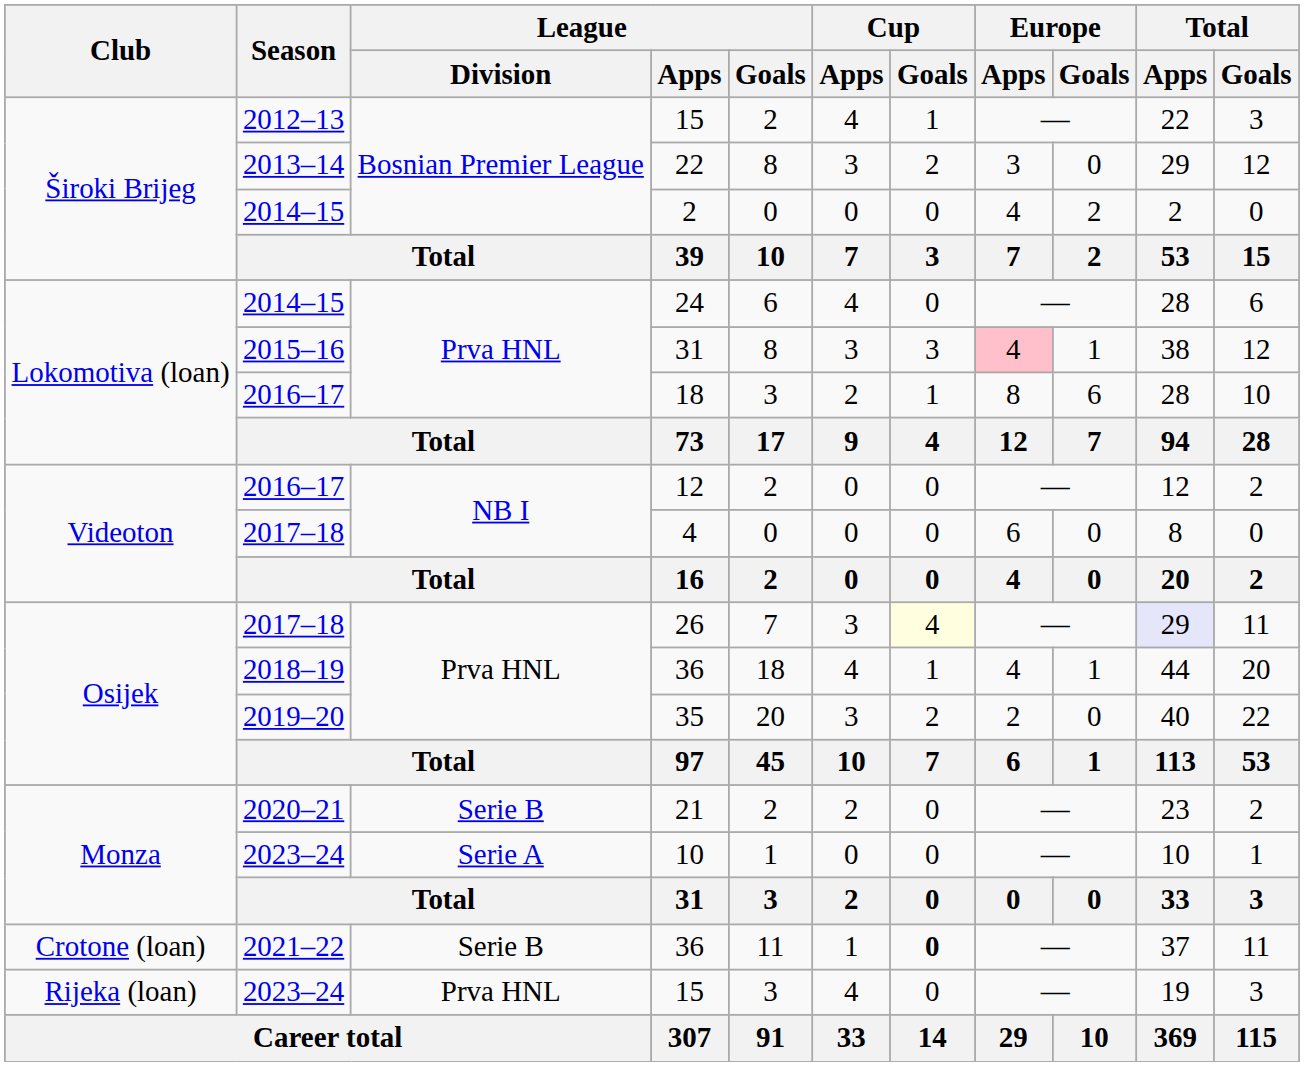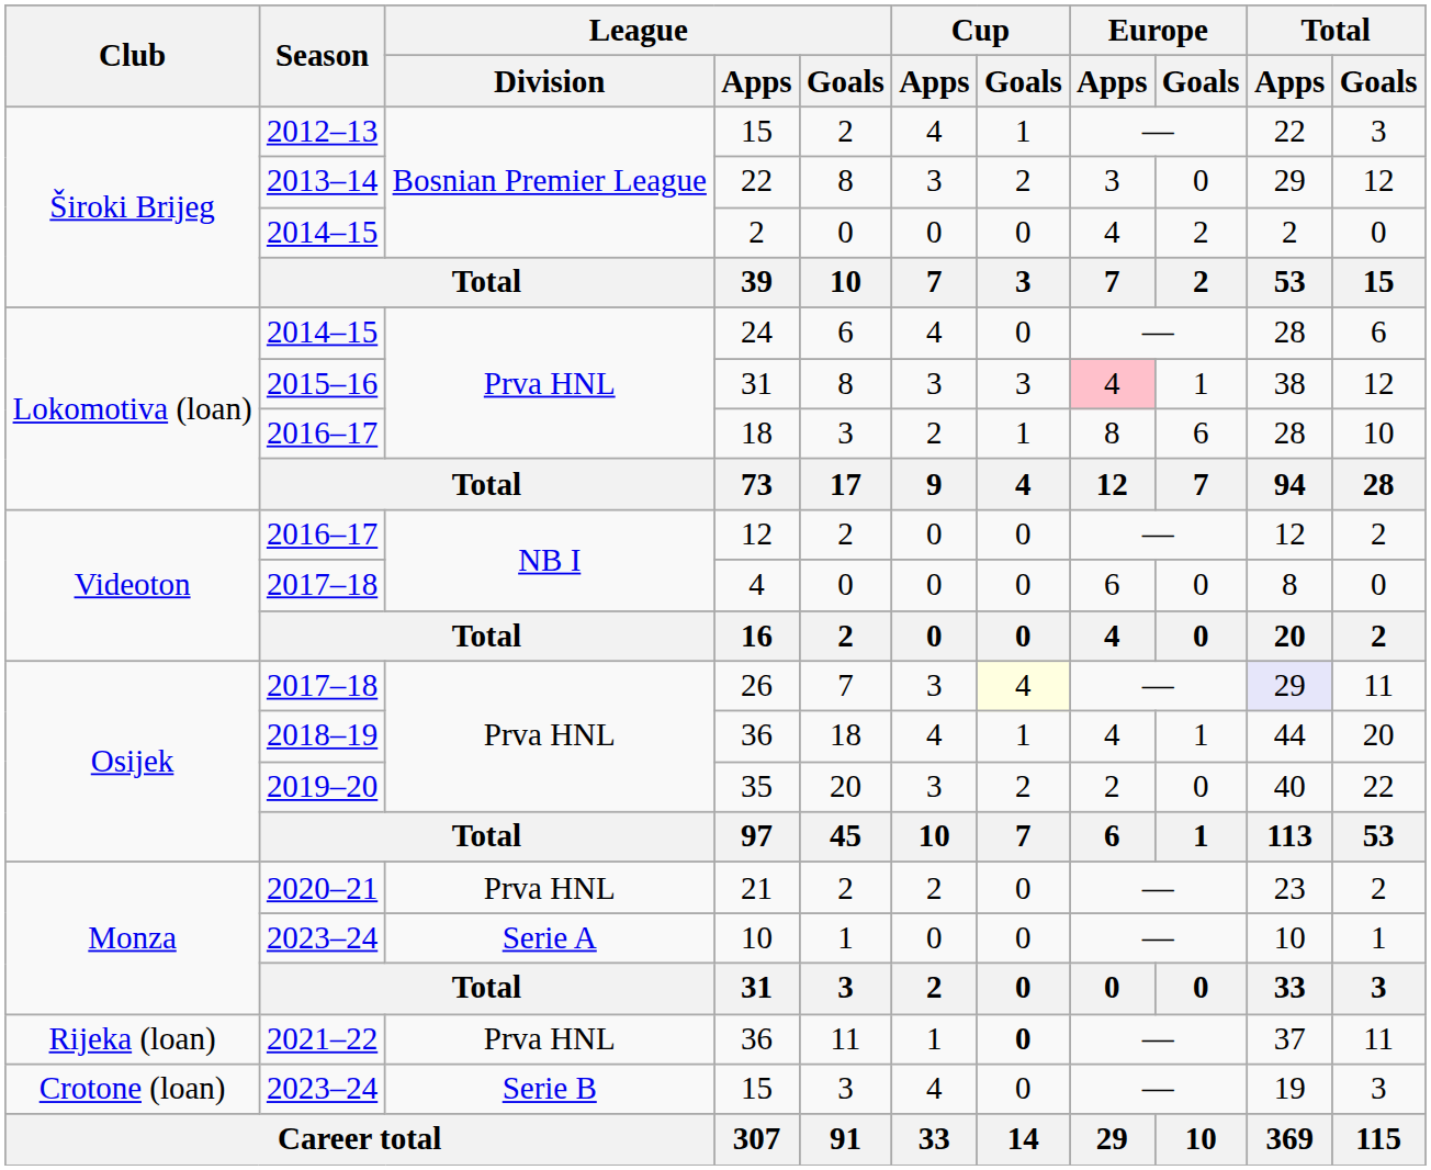 <table class="wikitable" style="text-align:center">
 <tr>
 <th rowspan="2">Club</th>
 <th rowspan="2">Season</th>
 <th colspan="3">League</th>
 <th colspan="2">Cup</th>
 <th colspan="2">Europe</th>
 <th colspan="2">Total</th>
 </tr>
 <tr>
 <th>Division</th>
 <th>Apps</th>
 <th>Goals</th>
 <th>Apps</th>
 <th>Goals</th>
 <th>Apps</th>
 <th>Goals</th>
 <th>Apps</th>
 <th>Goals</th>
 </tr>
 <tr>
 <td rowspan="4"><a href='#'>Široki Brijeg</a></td>
 <td><a href='#'>2012–13</a></td>
 <td rowspan="3"><a href='#'>Bosnian Premier League</a></td>
 <td>15</td>
 <td>2</td>
 <td>4</td>
 <td>1</td>
 <td colspan="2">—</td>
 <td>22</td>
 <td>3</td>
 </tr>
 <tr>
 <td><a href='#'>2013–14</a></td>
 <td>22</td>
 <td>8</td>
 <td>3</td>
 <td>2</td>
 <td>3</td>
 <td>0</td>
 <td>29</td>
 <td>12</td>
 </tr>
 <tr>
 <td><a href='#'>2014–15</a></td>
 <td>2</td>
 <td>0</td>
 <td>0</td>
 <td>0</td>
 <td>4</td>
 <td>2</td>
 <td>2</td>
 <td>0</td>
 </tr>
 <tr>
 <th colspan="2">Total</th>
 <th>39</th>
 <th>10</th>
 <th>7</th>
 <th>3</th>
 <th>7</th>
 <th>2</th>
 <th>53</th>
 <th>15</th>
 </tr>
 <tr>
 <td rowspan="4"><a href='#'>Lokomotiva</a> (loan)</td>
 <td><a href='#'>2014–15</a></td>
 <td rowspan="3"><a href='#'>Prva HNL</a></td>
 <td>24</td>
 <td>6</td>
 <td>4</td>
 <td>0</td>
 <td colspan="2">—</td>
 <td>28</td>
 <td>6</td>
 </tr>
 <tr>
 <td><a href='#'>2015–16</a></td>
 <td>31</td>
 <td>8</td>
 <td>3</td>
 <td>3</td>
 <td style="background: pink;">4</td>
 <td>1</td>
 <td>38</td>
 <td>12</td>
 </tr>
 <tr>
 <td><a href='#'>2016–17</a></td>
 <td>18</td>
 <td>3</td>
 <td>2</td>
 <td>1</td>
 <td>8</td>
 <td>6</td>
 <td>28</td>
 <td>10</td>
 </tr>
 <tr>
 <th colspan="2">Total</th>
 <th>73</th>
 <th>17</th>
 <th>9</th>
 <th>4</th>
 <th>12</th>
 <th>7</th>
 <th>94</th>
 <th>28</th>
 </tr>
 <tr>
 <td rowspan="3"><a href='#'>Videoton</a></td>
 <td><a href='#'>2016–17</a></td>
 <td rowspan="2"><a href='#'>NB I</a></td>
 <td>12</td>
 <td>2</td>
 <td>0</td>
 <td>0</td>
 <td colspan="2">—</td>
 <td>12</td>
 <td>2</td>
 </tr>
 <tr>
 <td><a href='#'>2017–18</a></td>
 <td>4</td>
 <td>0</td>
 <td>0</td>
 <td>0</td>
 <td>6</td>
 <td>0</td>
 <td>8</td>
 <td>0</td>
 </tr>
 <tr>
 <th colspan="2">Total</th>
 <th>16</th>
 <th>2</th>
 <th>0</th>
 <th>0</th>
 <th>4</th>
 <th>0</th>
 <th>20</th>
 <th>2</th>
 </tr>
 <tr>
 <td rowspan="4"><a href='#'>Osijek</a></td>
 <td><a href='#'>2017–18</a></td>
 <td rowspan="3">Prva HNL</td>
 <td>26</td>
 <td>7</td>
 <td>3</td>
 <td style="background: lightyellow;">4</td>
 <td colspan="2">—</td>
 <td style="background: lavender;">29</td>
 <td>11</td>
 </tr>
 <tr>
 <td><a href='#'>2018–19</a></td>
 <td>36</td>
 <td>18</td>
 <td>4</td>
 <td>1</td>
 <td>4</td>
 <td>1</td>
 <td>44</td>
 <td>20</td>
 </tr>
 <tr>
 <td><a href='#'>2019–20</a></td>
 <td>35</td>
 <td>20</td>
 <td>3</td>
 <td>2</td>
 <td>2</td>
 <td>0</td>
 <td>40</td>
 <td>22</td>
 </tr>
 <tr>
 <th colspan="2">Total</th>
 <th>97</th>
 <th>45</th>
 <th>10</th>
 <th>7</th>
 <th>6</th>
 <th>1</th>
 <th>113</th>
 <th>53</th>
 </tr>
 <tr>
 <td rowspan="3"><a href='#'>Monza</a></td>
 <td><a href='#'>2020–21</a></td>
-<td><a href='#'>Serie B</a></td>
+<td>Prva HNL</td>
 <td>21</td>
 <td>2</td>
 <td>2</td>
 <td>0</td>
 <td colspan="2">—</td>
 <td>23</td>
 <td>2</td>
 </tr>
 <tr>
 <td><a href='#'>2023–24</a></td>
 <td><a href='#'>Serie A</a></td>
 <td>10</td>
 <td>1</td>
 <td>0</td>
 <td>0</td>
 <td colspan="2">—</td>
 <td>10</td>
 <td>1</td>
 </tr>
 <tr>
 <th colspan="2">Total</th>
 <th>31</th>
 <th>3</th>
 <th>2</th>
 <th>0</th>
 <th>0</th>
 <th>0</th>
 <th>33</th>
 <th>3</th>
 </tr>
 <tr>
-<td><a href='#'>Crotone</a> (loan)</td>
+<td><a href='#'>Rijeka</a> (loan)</td>
 <td><a href='#'>2021–22</a></td>
-<td>Serie B</td>
+<td>Prva HNL</td>
 <td>36</td>
 <td>11</td>
 <td>1</td>
 <td><strong>0</strong></td>
 <td colspan="2">—</td>
 <td>37</td>
 <td>11</td>
 </tr>
 <tr>
-<td><a href='#'>Rijeka</a> (loan)</td>
+<td><a href='#'>Crotone</a> (loan)</td>
 <td><a href='#'>2023–24</a></td>
-<td>Prva HNL</td>
+<td><a href='#'>Serie B</a></td>
 <td>15</td>
 <td>3</td>
 <td>4</td>
 <td>0</td>
 <td colspan="2">—</td>
 <td>19</td>
 <td>3</td>
 </tr>
 <tr>
 <th colspan="3">Career total</th>
 <th>307</th>
 <th>91</th>
 <th>33</th>
 <th>14</th>
 <th>29</th>
 <th>10</th>
 <th>369</th>
 <th>115</th>
 </tr>
 </table>
